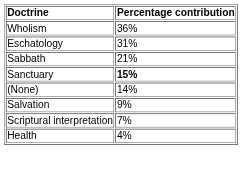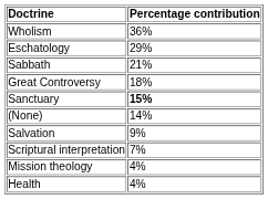 <table border=1>
 <tr>
 <td><strong>Doctrine</strong></td>
 <td><strong>Percentage contribution</strong></td>
 </tr>
 <tr>
 <td>Wholism</td>
 <td>36%</td>
 </tr>
 <tr>
 <td>Eschatology</td>
-<td>31%</td>
+<td>29%</td>
 </tr>
 <tr>
 <td>Sabbath</td>
 <td>21%</td>
+</tr>
+<tr>
+<td>Great Controversy</td>
+<td>18%</td>
 </tr>
 <tr>
 <td>Sanctuary</td>
 <td><strong>15%</strong></td>
 </tr>
 <tr>
 <td>(None)</td>
 <td>14%</td>
 </tr>
 <tr>
 <td>Salvation</td>
 <td>9%</td>
 </tr>
 <tr>
 <td>Scriptural interpretation</td>
 <td>7%</td>
 </tr>
 <tr>
+<td>Mission theology</td>
+<td>4%</td>
+</tr>
+<tr>
 <td>Health</td>
 <td>4%</td>
 </tr>
 </table>
